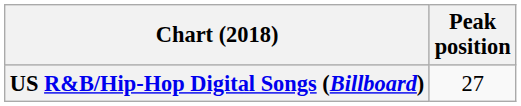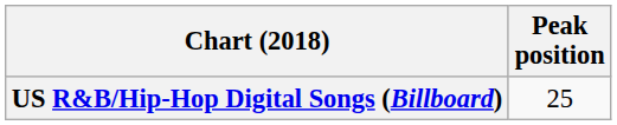 <table class="wikitable plainrowheaders" style="text-align:center">
 <tr>
 <th scope="col">Chart (2018)</th>
 <th scope="col">Peak<br>position</th>
 </tr>
 <tr>
 <th scope="row">US <a href='#'>R&B/Hip-Hop Digital Songs</a> (<em><a href='#'>Billboard</a></em>)</th>
-<td>27</td>
+<td>25</td>
 </tr>
 </table>
